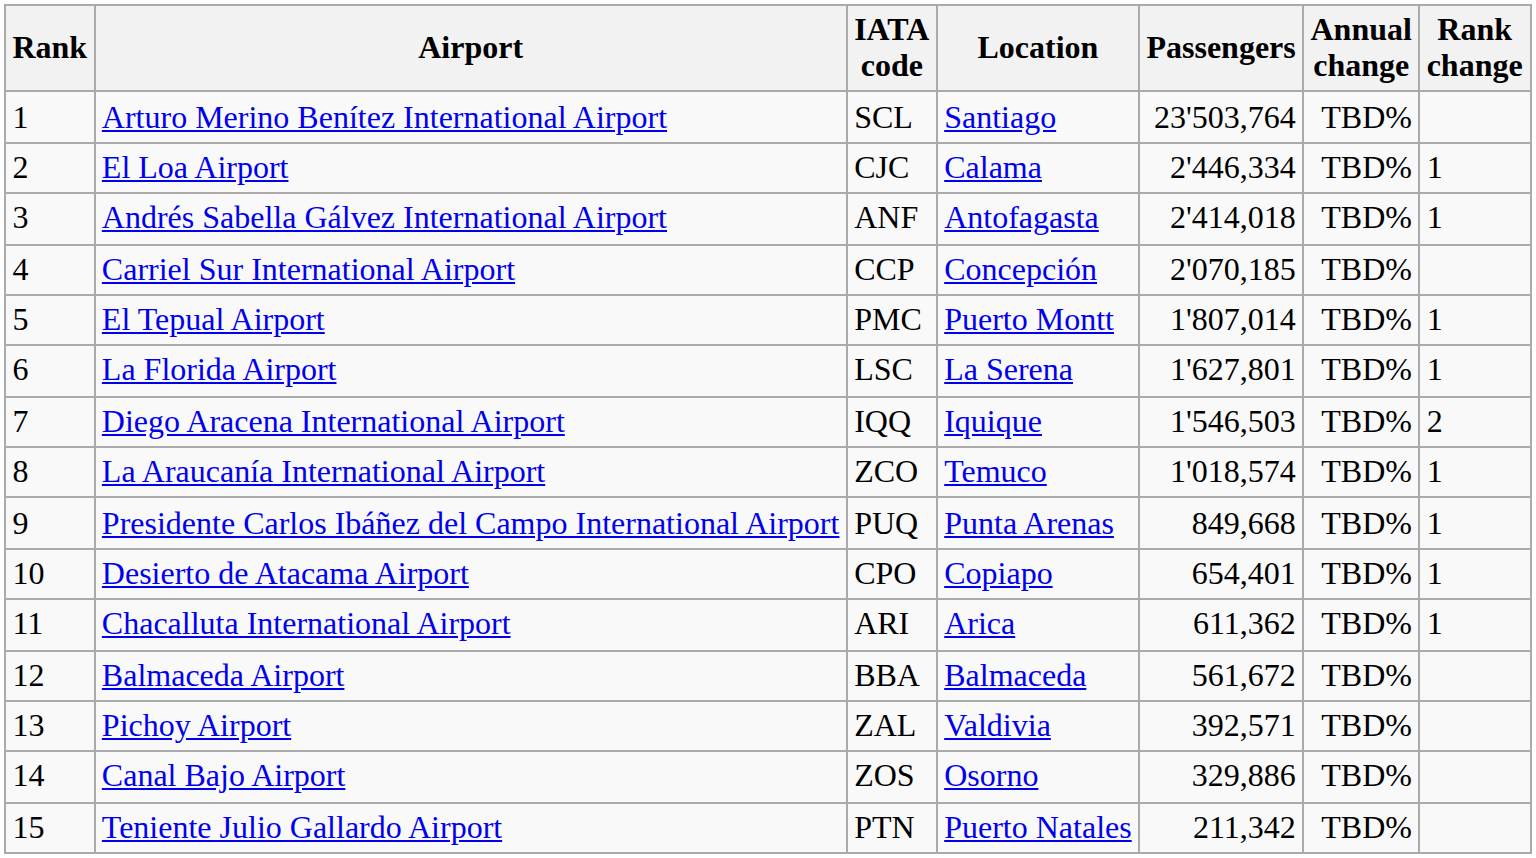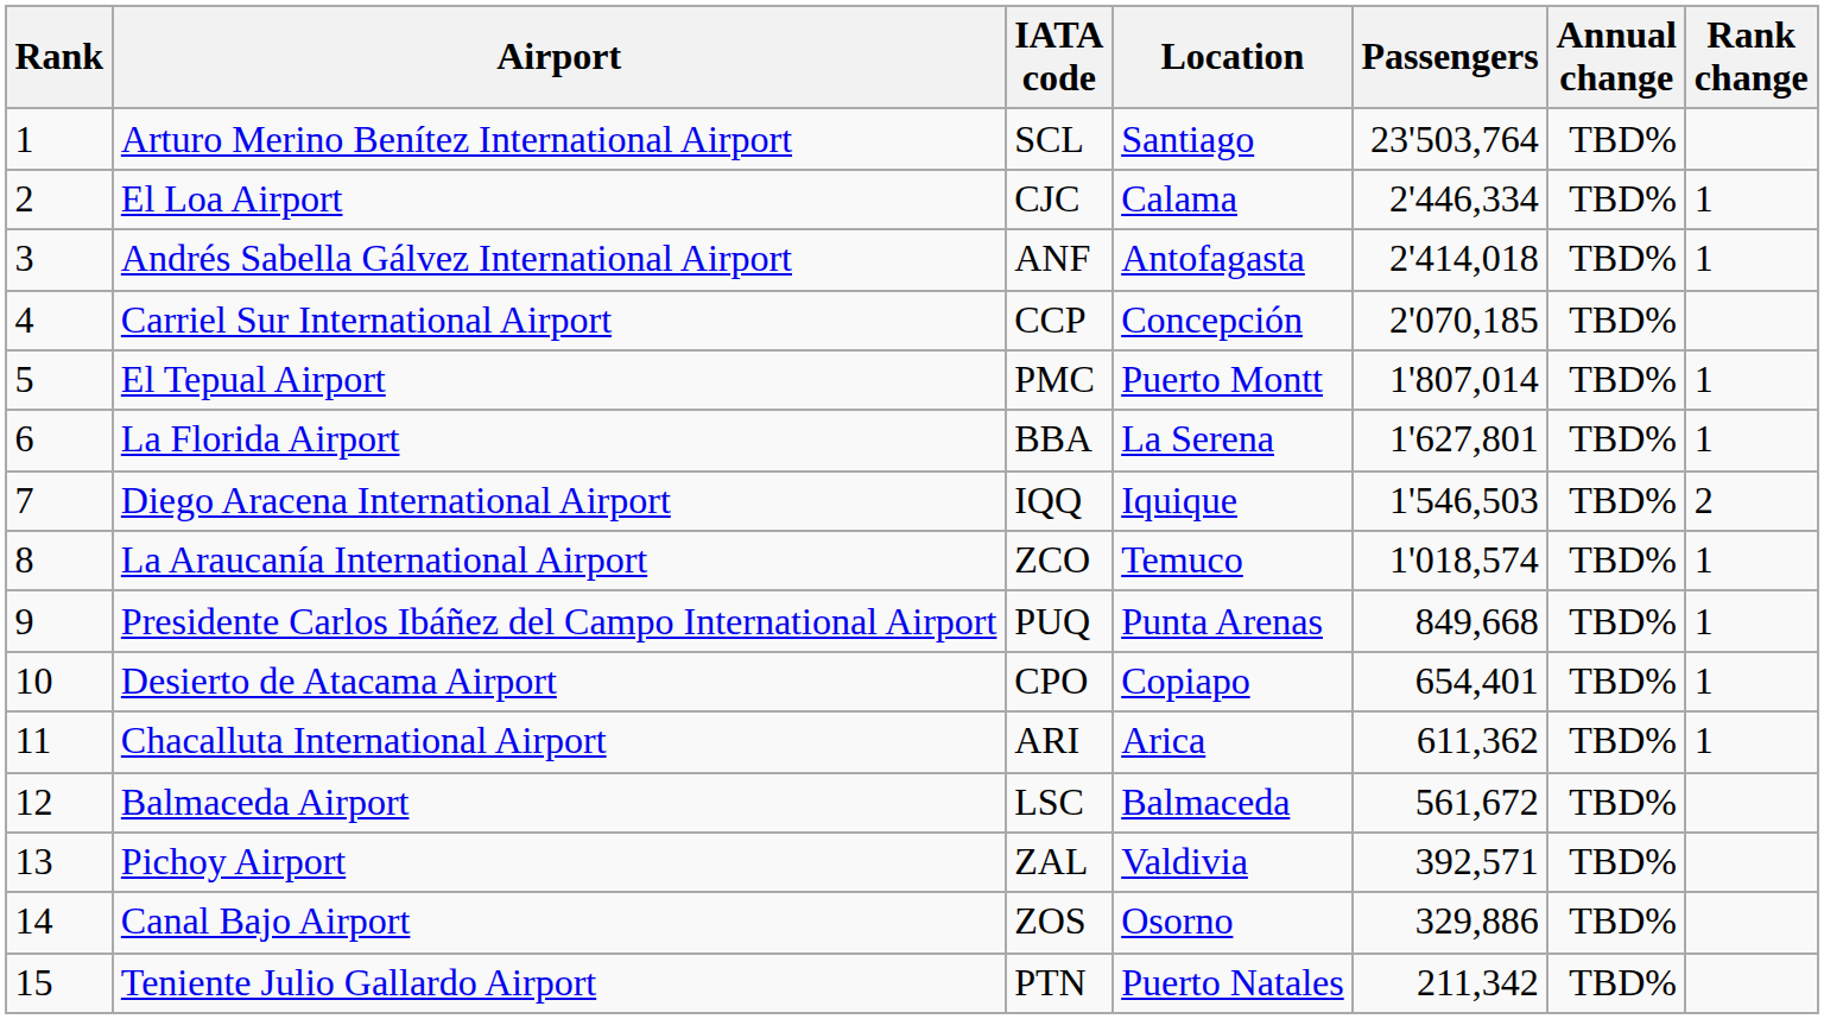 <table class="wikitable sortable">
 <tr>
 <th>Rank</th>
 <th>Airport</th>
 <th>IATA<br>code</th>
 <th>Location</th>
 <th>Passengers</th>
 <th data-sort-type="number">Annual<br>change</th>
 <th>Rank<br>change</th>
 </tr>
 <tr>
 <td>1</td>
 <td><a href='#'>Arturo Merino Benítez International Airport</a></td>
 <td>SCL</td>
 <td><a href='#'>Santiago</a></td>
 <td align="right">23'503,764</td>
 <td align="right">TBD% </td>
 <td></td>
 </tr>
 <tr>
 <td>2</td>
 <td><a href='#'>El Loa Airport</a></td>
 <td>CJC</td>
 <td><a href='#'>Calama</a></td>
 <td align="right">2'446,334</td>
 <td align="right">TBD% </td>
 <td>1</td>
 </tr>
 <tr>
 <td>3</td>
 <td><a href='#'>Andrés Sabella Gálvez International Airport</a></td>
 <td>ANF</td>
 <td><a href='#'>Antofagasta</a></td>
 <td align="right">2'414,018</td>
 <td align="right">TBD% </td>
 <td>1</td>
 </tr>
 <tr>
 <td>4</td>
 <td><a href='#'>Carriel Sur International Airport</a></td>
 <td>CCP</td>
 <td><a href='#'>Concepción</a></td>
 <td align="right">2'070,185</td>
 <td align="right">TBD% </td>
 <td></td>
 </tr>
 <tr>
 <td>5</td>
 <td><a href='#'>El Tepual Airport</a></td>
 <td>PMC</td>
 <td><a href='#'>Puerto Montt</a></td>
 <td align="right">1'807,014</td>
 <td align="right">TBD% </td>
 <td>1</td>
 </tr>
 <tr>
 <td>6</td>
 <td><a href='#'>La Florida Airport</a></td>
-<td>LSC</td>
+<td>BBA</td>
 <td><a href='#'>La Serena</a></td>
 <td align="right">1'627,801</td>
 <td align="right">TBD% </td>
 <td>1</td>
 </tr>
 <tr>
 <td>7</td>
 <td><a href='#'>Diego Aracena International Airport</a></td>
 <td>IQQ</td>
 <td><a href='#'>Iquique</a></td>
 <td align="right">1'546,503</td>
 <td align="right">TBD% </td>
 <td>2</td>
 </tr>
 <tr>
 <td>8</td>
 <td><a href='#'>La Araucanía International Airport</a></td>
 <td>ZCO</td>
 <td><a href='#'>Temuco</a></td>
 <td align="right">1'018,574</td>
 <td align="right">TBD% </td>
 <td>1</td>
 </tr>
 <tr>
 <td>9</td>
 <td><a href='#'>Presidente Carlos Ibáñez del Campo International Airport</a></td>
 <td>PUQ</td>
 <td><a href='#'>Punta Arenas</a></td>
 <td align="right">849,668</td>
 <td align="right">TBD% </td>
 <td>1</td>
 </tr>
 <tr>
 <td>10</td>
 <td><a href='#'>Desierto de Atacama Airport</a></td>
 <td>CPO</td>
 <td><a href='#'>Copiapo</a></td>
 <td align="right">654,401</td>
 <td align="right">TBD% </td>
 <td>1</td>
 </tr>
 <tr>
 <td>11</td>
 <td><a href='#'>Chacalluta International Airport</a></td>
 <td>ARI</td>
 <td><a href='#'>Arica</a></td>
 <td align="right">611,362</td>
 <td align="right">TBD% </td>
 <td>1</td>
 </tr>
 <tr>
 <td>12</td>
 <td><a href='#'>Balmaceda Airport</a></td>
-<td>BBA</td>
+<td>LSC</td>
 <td><a href='#'>Balmaceda</a></td>
 <td align="right">561,672</td>
 <td align="right">TBD% </td>
 <td></td>
 </tr>
 <tr>
 <td>13</td>
 <td><a href='#'>Pichoy Airport</a></td>
 <td>ZAL</td>
 <td><a href='#'>Valdivia</a></td>
 <td align="right">392,571</td>
 <td align="right">TBD% </td>
 <td></td>
 </tr>
 <tr>
 <td>14</td>
 <td><a href='#'>Canal Bajo Airport</a></td>
 <td>ZOS</td>
 <td><a href='#'>Osorno</a></td>
 <td align="right">329,886</td>
 <td align="right">TBD% </td>
 <td></td>
 </tr>
 <tr>
 <td>15</td>
 <td><a href='#'>Teniente Julio Gallardo Airport</a></td>
 <td>PTN</td>
 <td><a href='#'>Puerto Natales</a></td>
 <td align="right">211,342</td>
 <td align="right">TBD% </td>
 <td></td>
 </tr>
 <tr>
 </tr>
 </table>
